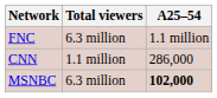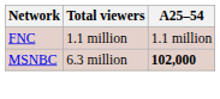 <table class="wikitable">
 <tr>
 <th>Network</th>
 <th>Total viewers</th>
 <th>A25–54</th>
 </tr>
 <tr style="background:#e5d1cb;">
 <td><a href='#'>FNC</a></td>
-<td>6.3 million</td>
 <td>1.1 million</td>
-</tr>
-<tr style="background:#e5d1cb;">
-<td><a href='#'>CNN</a></td>
 <td>1.1 million</td>
-<td>286,000</td>
 </tr>
 <tr style="background:#e5d1cb;">
 <td><a href='#'>MSNBC</a></td>
 <td>6.3 million</td>
 <td><strong>102,000</strong></td>
 </tr>
 </table>
